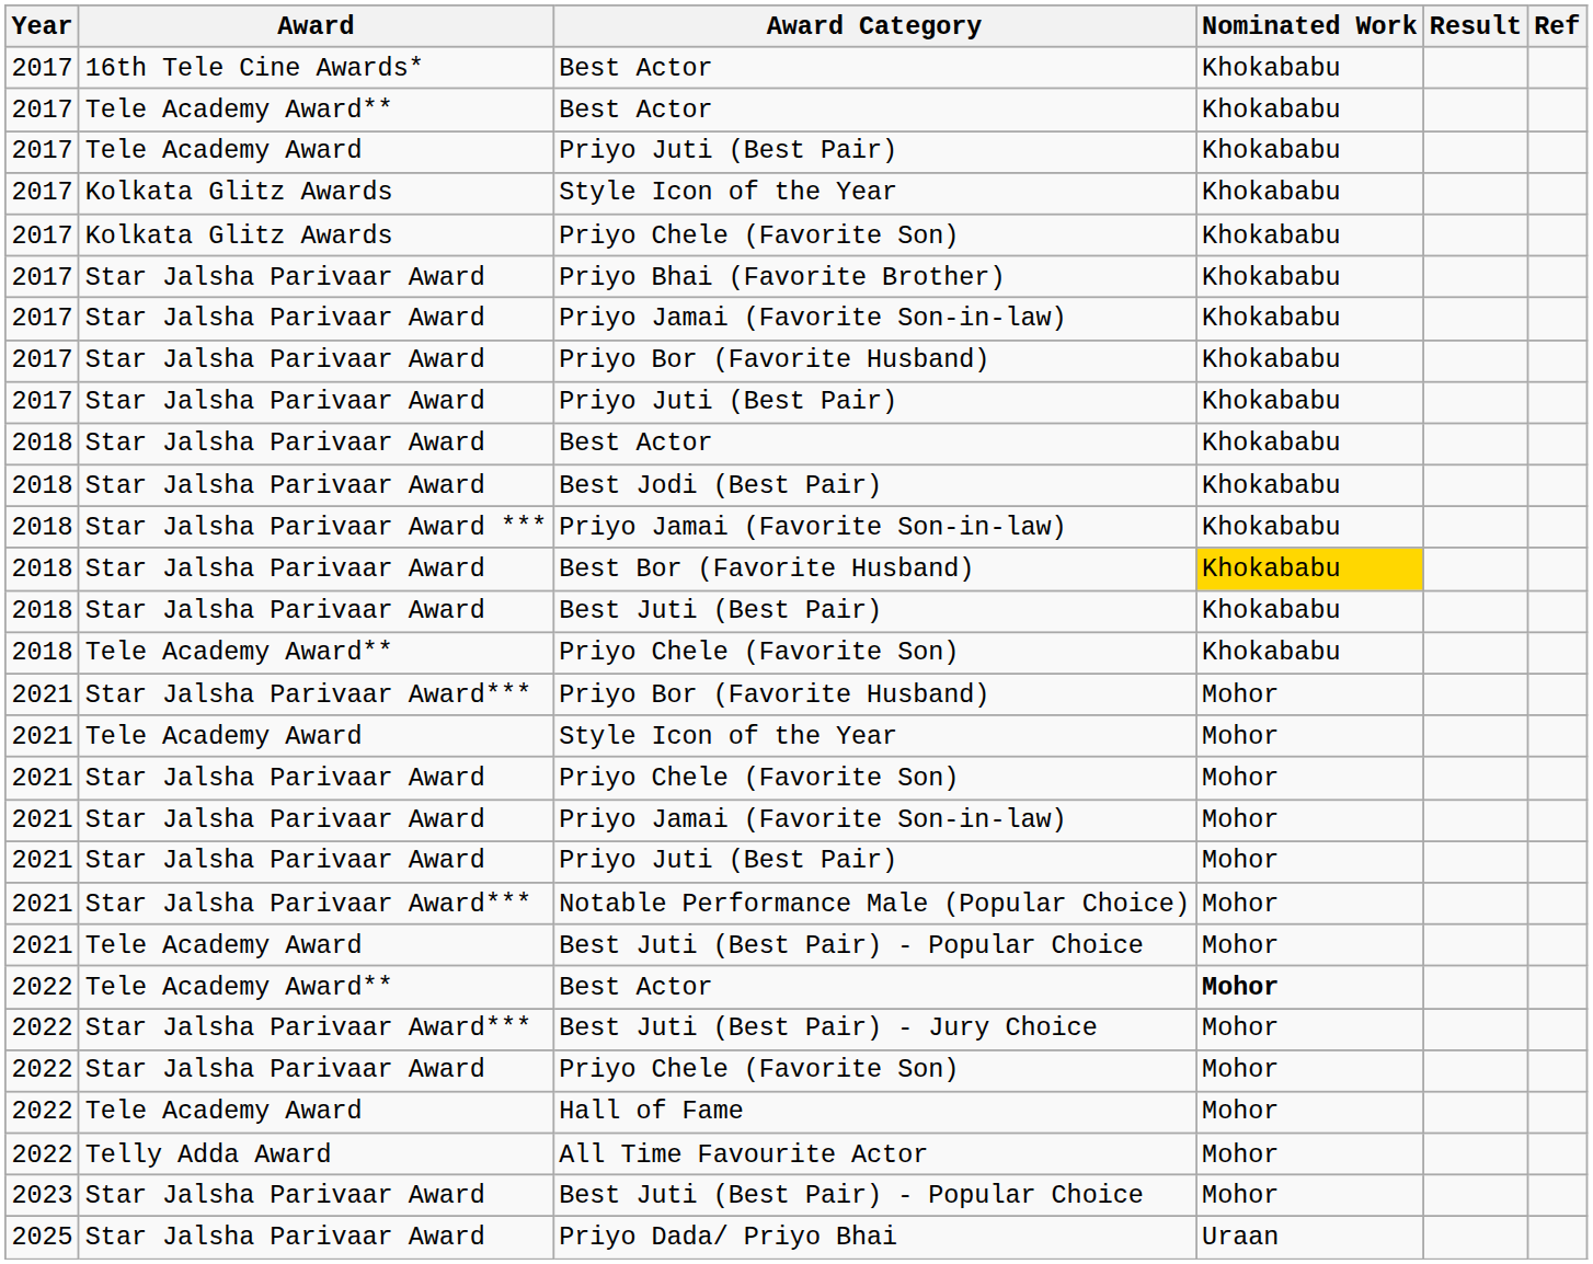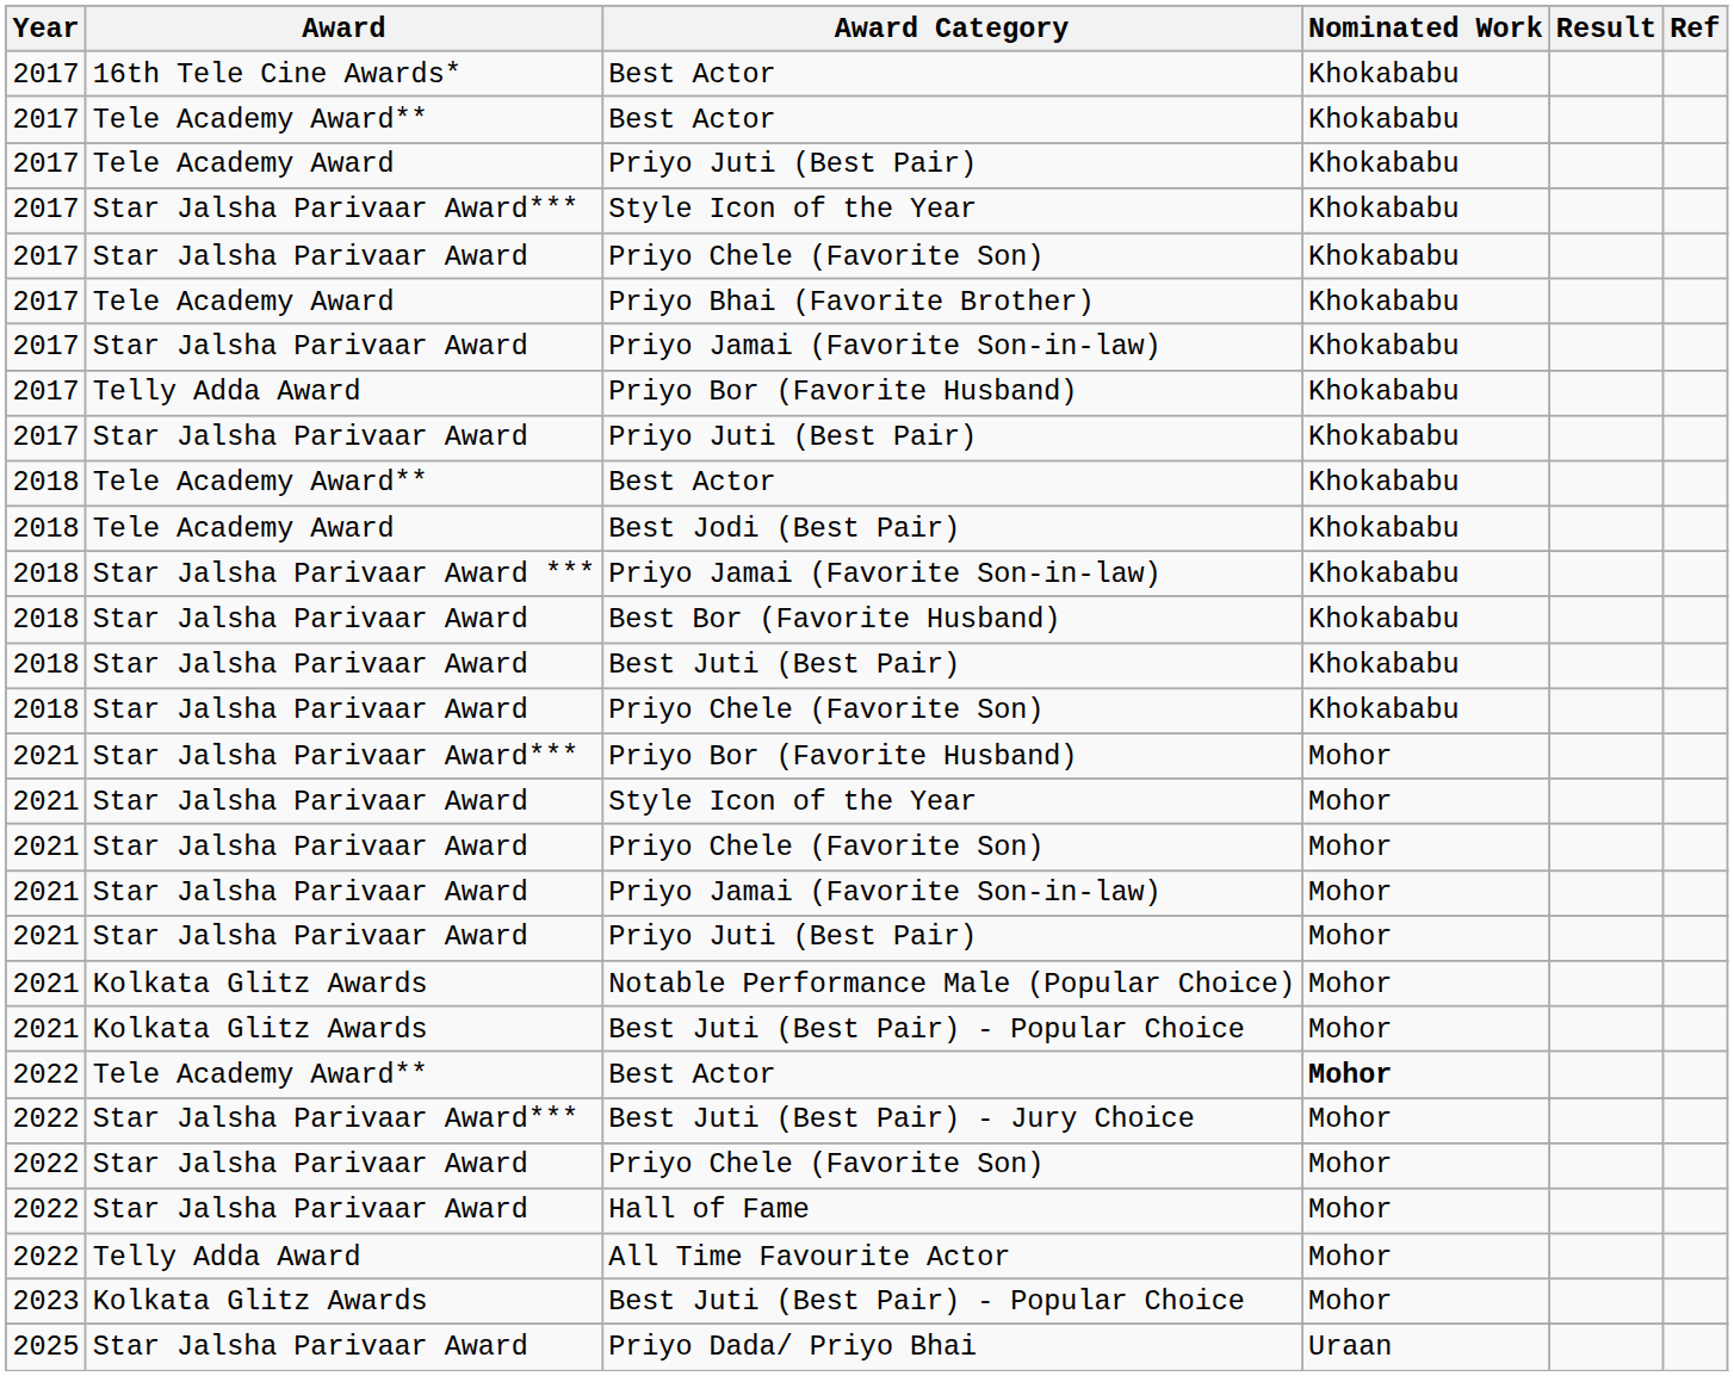 <table class="wikitable sortable">
 <tr>
 <th>Year</th>
 <th>Award</th>
 <th>Award Category</th>
 <th>Nominated Work</th>
 <th>Result</th>
 <th>Ref</th>
 </tr>
 <tr>
 <td>2017</td>
 <td>16th Tele Cine Awards*</td>
 <td>Best Actor</td>
 <td>Khokababu</td>
 <td></td>
 </tr>
 <tr>
 <td>2017</td>
 <td>Tele Academy Award**</td>
 <td>Best Actor</td>
 <td>Khokababu</td>
 <td></td>
 <td></td>
 </tr>
 <tr>
 <td>2017</td>
 <td>Tele Academy Award</td>
 <td>Priyo Juti (Best Pair)</td>
 <td>Khokababu</td>
 <td></td>
 <td></td>
 </tr>
 <tr>
 <td>2017</td>
-<td>Kolkata Glitz Awards</td>
+<td>Star Jalsha Parivaar Award***</td>
 <td>Style Icon of the Year</td>
 <td>Khokababu</td>
 <td></td>
 <td></td>
 </tr>
 <tr>
 <td>2017</td>
-<td>Kolkata Glitz Awards</td>
+<td>Star Jalsha Parivaar Award</td>
 <td>Priyo Chele (Favorite Son)</td>
 <td>Khokababu</td>
 <td></td>
 <td></td>
 </tr>
 <tr>
 <td>2017</td>
-<td>Star Jalsha Parivaar Award</td>
+<td>Tele Academy Award</td>
 <td>Priyo Bhai (Favorite Brother)</td>
 <td>Khokababu</td>
 <td></td>
 <td></td>
 </tr>
 <tr>
 <td>2017</td>
 <td>Star Jalsha Parivaar Award</td>
 <td>Priyo Jamai (Favorite Son-in-law)</td>
 <td>Khokababu</td>
 <td></td>
 <td></td>
 </tr>
 <tr>
 <td>2017</td>
-<td>Star Jalsha Parivaar Award</td>
+<td>Telly Adda Award</td>
 <td>Priyo Bor (Favorite Husband)</td>
 <td>Khokababu</td>
 <td></td>
 <td></td>
 </tr>
 <tr>
 <td>2017</td>
 <td>Star Jalsha Parivaar Award</td>
 <td>Priyo Juti (Best Pair)</td>
 <td>Khokababu</td>
 <td></td>
 <td></td>
 </tr>
 <tr>
 <td>2018</td>
-<td>Star Jalsha Parivaar Award</td>
+<td>Tele Academy Award**</td>
 <td>Best Actor</td>
 <td>Khokababu</td>
 <td></td>
 <td></td>
 </tr>
 <tr>
 <td>2018</td>
-<td>Star Jalsha Parivaar Award</td>
+<td>Tele Academy Award</td>
 <td>Best Jodi (Best Pair)</td>
 <td>Khokababu</td>
 <td></td>
 <td></td>
 </tr>
 <tr>
 <td>2018</td>
 <td>Star Jalsha Parivaar Award ***</td>
 <td>Priyo Jamai (Favorite Son-in-law)</td>
 <td>Khokababu</td>
 <td></td>
 <td></td>
 </tr>
 <tr>
 <td>2018</td>
 <td>Star Jalsha Parivaar Award</td>
 <td>Best Bor (Favorite Husband)</td>
-<td style="background: gold;">Khokababu</td>
+<td>Khokababu</td>
 <td></td>
 <td></td>
 </tr>
 <tr>
 <td>2018</td>
 <td>Star Jalsha Parivaar Award</td>
 <td>Best Juti (Best Pair)</td>
 <td>Khokababu</td>
 <td></td>
 <td></td>
 </tr>
 <tr>
 <td>2018</td>
-<td>Tele Academy Award**</td>
+<td>Star Jalsha Parivaar Award</td>
 <td>Priyo Chele (Favorite Son)</td>
 <td>Khokababu</td>
 <td></td>
 <td></td>
 </tr>
 <tr>
 <td>2021</td>
 <td>Star Jalsha Parivaar Award***</td>
 <td>Priyo Bor (Favorite Husband)</td>
 <td>Mohor</td>
 <td></td>
 <td></td>
 </tr>
 <tr>
 <td>2021</td>
-<td>Tele Academy Award</td>
+<td>Star Jalsha Parivaar Award</td>
 <td>Style Icon of the Year</td>
 <td>Mohor</td>
 <td></td>
 <td></td>
 </tr>
 <tr>
 <td>2021</td>
 <td>Star Jalsha Parivaar Award</td>
 <td>Priyo Chele (Favorite Son)</td>
 <td>Mohor</td>
 <td></td>
 <td></td>
 </tr>
 <tr>
 <td>2021</td>
 <td>Star Jalsha Parivaar Award</td>
 <td>Priyo Jamai (Favorite Son-in-law)</td>
 <td>Mohor</td>
 <td></td>
 <td></td>
 </tr>
 <tr>
 <td>2021</td>
 <td>Star Jalsha Parivaar Award</td>
 <td>Priyo Juti (Best Pair)</td>
 <td>Mohor</td>
 <td></td>
 <td></td>
 </tr>
 <tr>
 <td>2021</td>
-<td>Star Jalsha Parivaar Award***</td>
+<td>Kolkata Glitz Awards</td>
 <td>Notable Performance Male (Popular Choice)</td>
 <td>Mohor</td>
 <td></td>
 <td></td>
 </tr>
 <tr>
 <td>2021</td>
-<td>Tele Academy Award</td>
+<td>Kolkata Glitz Awards</td>
 <td>Best Juti (Best Pair) - Popular Choice</td>
 <td>Mohor</td>
 <td></td>
 <td></td>
 </tr>
 <tr>
 <td>2022</td>
 <td>Tele Academy Award**</td>
 <td>Best Actor</td>
 <td><strong>Mohor</strong></td>
 <td></td>
 <td></td>
 </tr>
 <tr>
 <td>2022</td>
 <td>Star Jalsha Parivaar Award***</td>
 <td>Best Juti (Best Pair) - Jury Choice</td>
 <td>Mohor</td>
 <td></td>
 <td></td>
 </tr>
 <tr>
 <td>2022</td>
 <td>Star Jalsha Parivaar Award</td>
 <td>Priyo Chele (Favorite Son)</td>
 <td>Mohor</td>
 <td></td>
 <td></td>
 </tr>
 <tr>
 <td>2022</td>
-<td>Tele Academy Award</td>
+<td>Star Jalsha Parivaar Award</td>
 <td>Hall of Fame</td>
 <td>Mohor</td>
 <td></td>
 <td></td>
 </tr>
 <tr>
 <td>2022</td>
 <td>Telly Adda Award</td>
 <td>All Time Favourite Actor</td>
 <td>Mohor</td>
 <td></td>
 <td></td>
 </tr>
 <tr>
 <td>2023</td>
-<td>Star Jalsha Parivaar Award</td>
+<td>Kolkata Glitz Awards</td>
 <td>Best Juti (Best Pair) - Popular Choice</td>
 <td Mohor>Mohor</td>
 <td></td>
 <td></td>
 </tr>
 <tr>
 <td>2025</td>
 <td>Star Jalsha Parivaar Award</td>
 <td>Priyo Dada/ Priyo Bhai</td>
 <td>Uraan</td>
 <td></td>
 <td></td>
 </tr>
 </table>
